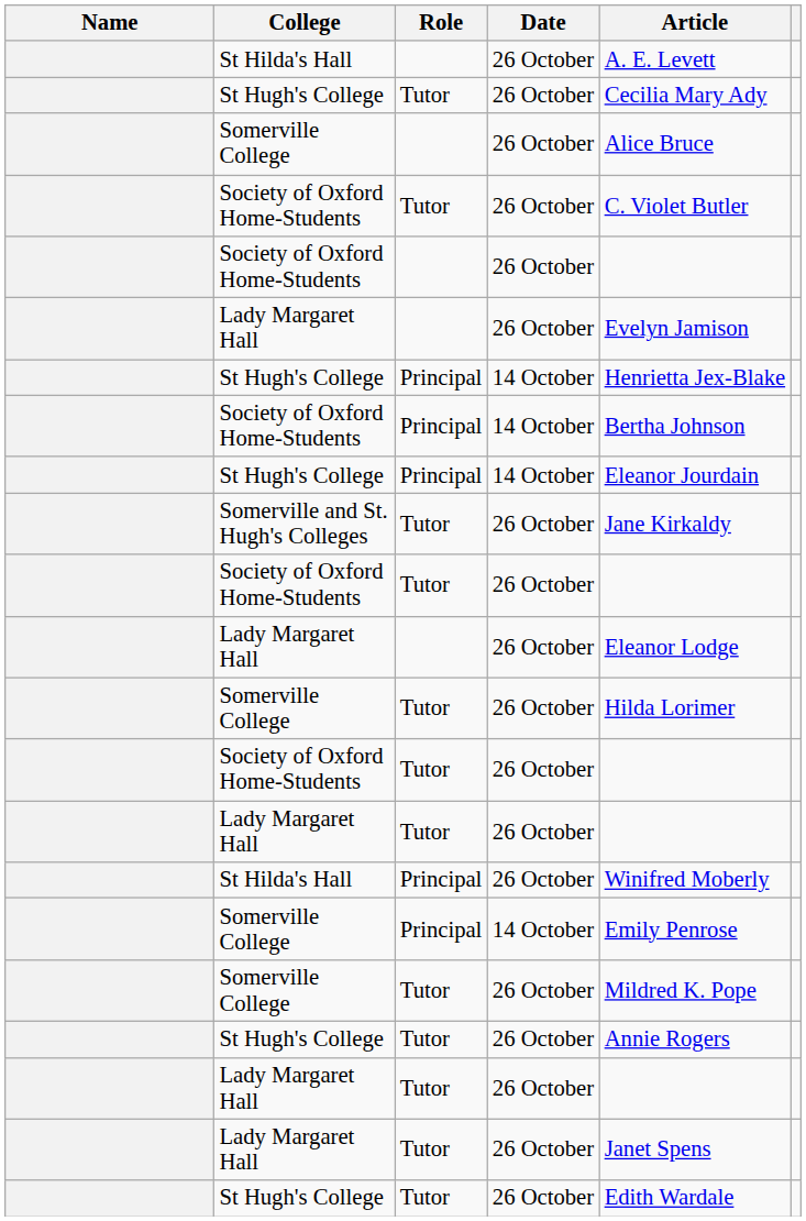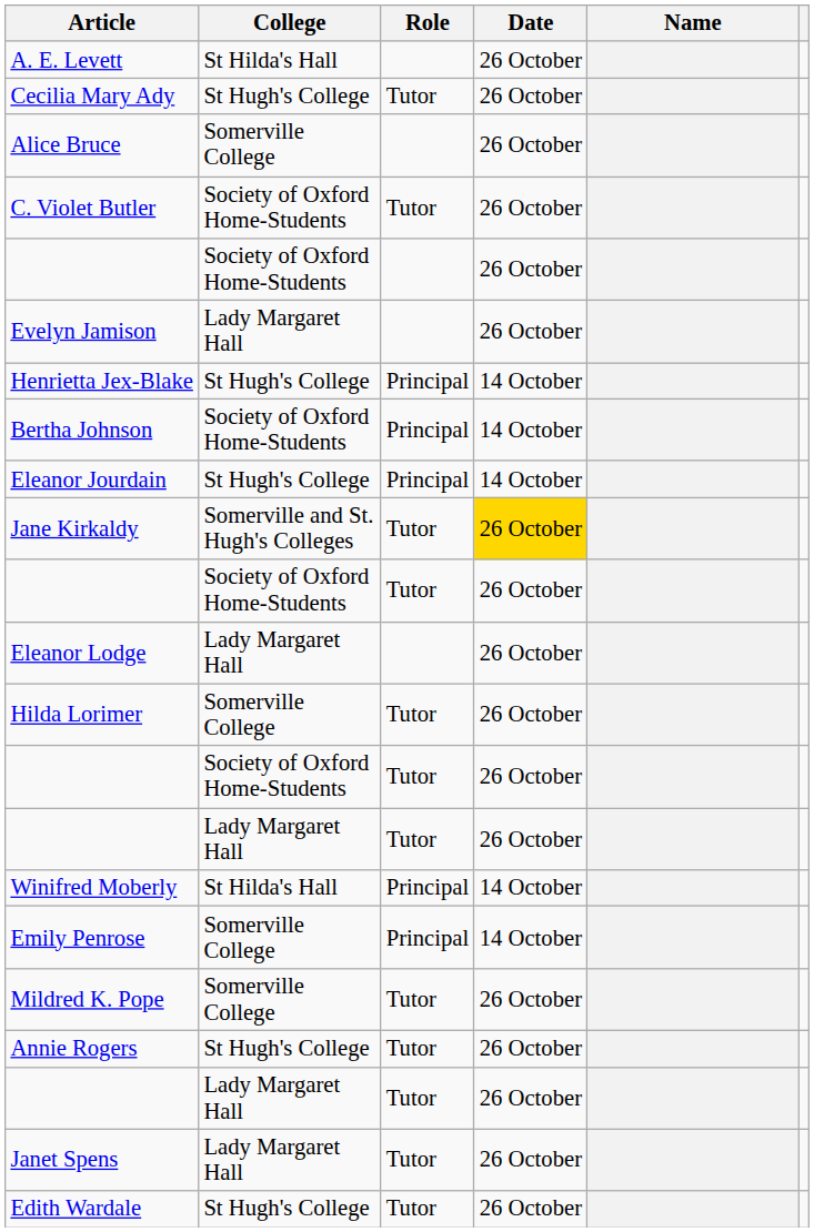 <table class="wikitable sortable">
 <tr>
-<th scope="col" style="width:140px;">Name</th>
+<th scope="col">Article</th>
 <th scope="col" style="width:120px;">College</th>
 <th scope="col">Role</th>
 <th scope="col">Date</th>
-<th scope="col">Article</th>
+<th scope="col" style="width:140px;">Name</th>
 <th scope="col"  class="unsortable"></th>
 </tr>
 <tr>
-<th scope=row></th>
+<td><a href='#'>A. E. Levett</a></td>
 <td>St Hilda's Hall</td>
 <td></td>
 <td>26 October</td>
-<td><a href='#'>A. E. Levett</a></td>
+<th scope=row></th>
 <td></td>
 </tr>
 <tr>
-<th scope=row></th>
+<td><a href='#'>Cecilia Mary Ady</a></td>
 <td>St Hugh's College</td>
 <td>Tutor</td>
 <td>26 October</td>
-<td><a href='#'>Cecilia Mary Ady</a></td>
+<th scope=row></th>
 <td></td>
 </tr>
 <tr>
-<th scope=row></th>
+<td><a href='#'>Alice Bruce</a></td>
 <td>Somerville College</td>
 <td></td>
 <td>26 October</td>
-<td><a href='#'>Alice Bruce</a></td>
+<th scope=row></th>
 <td></td>
 </tr>
 <tr>
-<th scope=row></th>
+<td><a href='#'>C. Violet Butler</a></td>
 <td>Society of Oxford Home-Students</td>
 <td>Tutor</td>
 <td>26 October</td>
-<td><a href='#'>C. Violet Butler</a></td>
+<th scope=row></th>
 <td></td>
 </tr>
 <tr>
-<th scope=row></th>
+<td></td>
 <td>Society of Oxford Home-Students</td>
 <td></td>
 <td>26 October</td>
-<td></td>
+<th scope=row></th>
 <td></td>
 </tr>
 <tr>
-<th scope=row></th>
+<td><a href='#'>Evelyn Jamison</a></td>
 <td>Lady Margaret Hall</td>
 <td></td>
 <td>26 October</td>
-<td><a href='#'>Evelyn Jamison</a></td>
+<th scope=row></th>
 <td></td>
 </tr>
 <tr>
-<th scope=row></th>
+<td><a href='#'>Henrietta Jex-Blake</a></td>
 <td>St Hugh's College</td>
 <td>Principal</td>
 <td>14 October</td>
-<td><a href='#'>Henrietta Jex-Blake</a></td>
+<th scope=row></th>
 <td></td>
 </tr>
 <tr>
-<th scope=row></th>
+<td><a href='#'>Bertha Johnson</a></td>
 <td>Society of Oxford Home-Students</td>
 <td>Principal</td>
 <td>14 October</td>
-<td><a href='#'>Bertha Johnson</a></td>
+<th scope=row></th>
 <td></td>
 </tr>
 <tr>
-<th scope=row></th>
+<td><a href='#'>Eleanor Jourdain</a></td>
 <td>St Hugh's College</td>
 <td>Principal</td>
 <td>14 October</td>
-<td><a href='#'>Eleanor Jourdain</a></td>
+<th scope=row></th>
 <td></td>
 </tr>
 <tr>
-<th scope=row></th>
+<td><a href='#'>Jane Kirkaldy</a></td>
 <td>Somerville and St. Hugh's Colleges</td>
 <td>Tutor</td>
-<td>26 October</td>
-<td><a href='#'>Jane Kirkaldy</a></td>
+<td style="background: gold;">26 October</td>
+<th scope=row></th>
 <td></td>
 </tr>
 <tr>
-<th scope=row></th>
+<td></td>
 <td>Society of Oxford Home-Students</td>
 <td>Tutor</td>
 <td>26 October</td>
-<td></td>
+<th scope=row></th>
 <td></td>
 </tr>
 <tr>
-<th scope=row></th>
+<td><a href='#'>Eleanor Lodge</a></td>
 <td>Lady Margaret Hall</td>
 <td></td>
 <td>26 October</td>
-<td><a href='#'>Eleanor Lodge</a></td>
+<th scope=row></th>
 <td></td>
 </tr>
 <tr>
-<th scope=row></th>
+<td><a href='#'>Hilda Lorimer</a></td>
 <td>Somerville College</td>
 <td>Tutor</td>
 <td>26 October</td>
-<td><a href='#'>Hilda Lorimer</a></td>
+<th scope=row></th>
 <td></td>
 </tr>
 <tr>
-<th scope=row></th>
+<td></td>
 <td>Society of Oxford Home-Students</td>
 <td>Tutor</td>
 <td>26 October</td>
-<td></td>
+<th scope=row></th>
 <td></td>
 </tr>
 <tr>
-<th scope=row></th>
+<td></td>
 <td>Lady Margaret Hall</td>
 <td>Tutor</td>
 <td>26 October</td>
-<td></td>
+<th scope=row></th>
 <td></td>
 </tr>
 <tr>
-<th scope=row></th>
+<td><a href='#'>Winifred Moberly</a></td>
 <td>St Hilda's Hall</td>
 <td>Principal</td>
-<td>26 October</td>
-<td><a href='#'>Winifred Moberly</a></td>
+<td>14 October</td>
+<th scope=row></th>
 <td></td>
 </tr>
 <tr>
-<th scope=row></th>
+<td><a href='#'>Emily Penrose</a></td>
 <td>Somerville College</td>
 <td>Principal</td>
 <td>14 October</td>
-<td><a href='#'>Emily Penrose</a></td>
+<th scope=row></th>
 <td></td>
 </tr>
 <tr>
-<th scope=row></th>
+<td><a href='#'>Mildred K. Pope</a></td>
 <td>Somerville College</td>
 <td>Tutor</td>
 <td>26 October</td>
-<td><a href='#'>Mildred K. Pope</a></td>
+<th scope=row></th>
 <td></td>
 </tr>
 <tr>
-<th scope=row></th>
+<td><a href='#'>Annie Rogers</a></td>
 <td>St Hugh's College</td>
 <td>Tutor</td>
 <td>26 October</td>
-<td><a href='#'>Annie Rogers</a></td>
+<th scope=row></th>
 <td></td>
 </tr>
 <tr>
-<th scope=row></th>
+<td></td>
 <td>Lady Margaret Hall</td>
 <td>Tutor</td>
 <td>26 October</td>
-<td></td>
+<th scope=row></th>
 <td></td>
 </tr>
 <tr>
-<th scope=row></th>
+<td><a href='#'>Janet Spens</a></td>
 <td>Lady Margaret Hall</td>
 <td>Tutor</td>
 <td>26 October</td>
-<td><a href='#'>Janet Spens</a></td>
+<th scope=row></th>
 <td></td>
 </tr>
 <tr>
-<th scope=row></th>
+<td><a href='#'>Edith Wardale</a></td>
 <td>St Hugh's College</td>
 <td>Tutor</td>
 <td>26 October</td>
-<td><a href='#'>Edith Wardale</a></td>
+<th scope=row></th>
 <td></td>
 </tr>
 </table>
